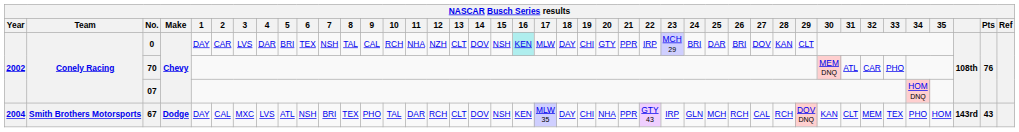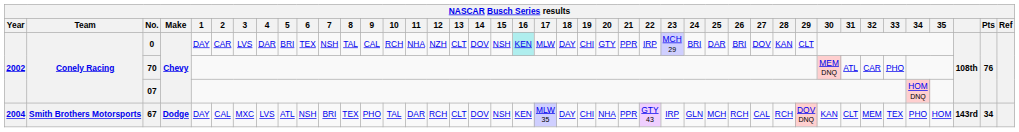 <table class="wikitable" style="text-align:center; font-size:75%">
 <tr>
 <th colspan=42><a href='#'>NASCAR</a> <a href='#'>Busch Series</a> results</th>
 </tr>
 <tr>
 <th>Year</th>
 <th>Team</th>
 <th>No.</th>
 <th>Make</th>
 <th>1</th>
 <th>2</th>
 <th>3</th>
 <th>4</th>
 <th>5</th>
 <th>6</th>
 <th>7</th>
 <th>8</th>
 <th>9</th>
 <th>10</th>
 <th>11</th>
 <th>12</th>
 <th>13</th>
 <th>14</th>
 <th>15</th>
 <th>16</th>
 <th>17</th>
 <th>18</th>
 <th>19</th>
 <th>20</th>
 <th>21</th>
 <th>22</th>
 <th>23</th>
 <th>24</th>
 <th>25</th>
 <th>26</th>
 <th>27</th>
 <th>28</th>
 <th>29</th>
 <th>30</th>
 <th>31</th>
 <th>32</th>
 <th>33</th>
 <th>34</th>
 <th>35</th>
 <th></th>
 <th>Pts</th>
 <th>Ref</th>
 </tr>
 <tr>
 <th rowspan=3><a href='#'>2002</a></th>
 <th rowspan=3><a href='#'>Conely Racing</a></th>
 <th>0</th>
 <th rowspan=3><a href='#'>Chevy</a></th>
 <td><a href='#'>DAY</a></td>
 <td><a href='#'>CAR</a></td>
 <td><a href='#'>LVS</a></td>
 <td><a href='#'>DAR</a></td>
 <td><a href='#'>BRI</a></td>
 <td><a href='#'>TEX</a></td>
 <td><a href='#'>NSH</a></td>
 <td><a href='#'>TAL</a></td>
 <td><a href='#'>CAL</a></td>
 <td><a href='#'>RCH</a></td>
 <td><a href='#'>NHA</a></td>
 <td><a href='#'>NZH</a></td>
 <td><a href='#'>CLT</a></td>
 <td><a href='#'>DOV</a></td>
 <td><a href='#'>NSH</a></td>
 <td style="background: paleturquoise;"><a href='#'>KEN</a></td>
 <td><a href='#'>MLW</a></td>
 <td><a href='#'>DAY</a></td>
 <td><a href='#'>CHI</a></td>
 <td><a href='#'>GTY</a></td>
 <td><a href='#'>PPR</a></td>
 <td><a href='#'>IRP</a></td>
 <td style="background:#CFCFFF;"><a href='#'>MCH</a><br><small>29</small></td>
 <td><a href='#'>BRI</a></td>
 <td><a href='#'>DAR</a></td>
 <td><a href='#'>BRI</a></td>
 <td><a href='#'>DOV</a></td>
 <td><a href='#'>KAN</a></td>
 <td><a href='#'>CLT</a></td>
 <td colspan=6></td>
 <th rowspan=3>108th</th>
 <th rowspan=3>76</th>
 <th rowspan=3></th>
 </tr>
 <tr>
 <th>70</th>
 <td colspan=29></td>
 <td style="background:#FFCFCF;"><a href='#'>MEM</a><br><small>DNQ</small></td>
 <td><a href='#'>ATL</a></td>
 <td><a href='#'>CAR</a></td>
 <td><a href='#'>PHO</a></td>
 <td colspan=2></td>
 </tr>
 <tr>
 <th>07</th>
 <td colspan=33></td>
 <td style="background:#FFCFCF;"><a href='#'>HOM</a><br><small>DNQ</small></td>
 <td></td>
 </tr>
 <tr>
 <th><a href='#'>2004</a></th>
 <th><a href='#'>Smith Brothers Motorsports</a></th>
 <th>67</th>
 <th><a href='#'>Dodge</a></th>
 <td><a href='#'>DAY</a></td>
 <td><a href='#'>CAL</a></td>
 <td><a href='#'>MXC</a></td>
 <td><a href='#'>LVS</a></td>
 <td><a href='#'>ATL</a></td>
 <td><a href='#'>NSH</a></td>
 <td><a href='#'>BRI</a></td>
 <td><a href='#'>TEX</a></td>
 <td><a href='#'>PHO</a></td>
 <td><a href='#'>TAL</a></td>
 <td><a href='#'>DAR</a></td>
 <td><a href='#'>RCH</a></td>
 <td><a href='#'>CLT</a></td>
 <td><a href='#'>DOV</a></td>
 <td><a href='#'>NSH</a></td>
 <td><a href='#'>KEN</a></td>
 <td style="background:#CFCFFF;"><a href='#'>MLW</a><br><small>35</small></td>
 <td><a href='#'>DAY</a></td>
 <td><a href='#'>CHI</a></td>
 <td><a href='#'>NHA</a></td>
 <td><a href='#'>PPR</a></td>
 <td style="background:#EFCFFF;"><a href='#'>GTY</a><br><small>43</small></td>
 <td><a href='#'>IRP</a></td>
 <td><a href='#'>GLN</a></td>
 <td><a href='#'>MCH</a></td>
 <td><a href='#'>RCH</a></td>
 <td><a href='#'>CAL</a></td>
 <td><a href='#'>RCH</a></td>
 <td style="background:#FFCFCF;"><a href='#'>DOV</a><br><small>DNQ</small></td>
 <td><a href='#'>KAN</a></td>
 <td><a href='#'>CLT</a></td>
 <td><a href='#'>MEM</a></td>
 <td><a href='#'>TEX</a></td>
 <td><a href='#'>PHO</a></td>
 <td><a href='#'>HOM</a></td>
 <th>143rd</th>
-<th>43</th>
+<th>34</th>
 <th></th>
 </tr>
 </table>
